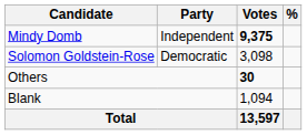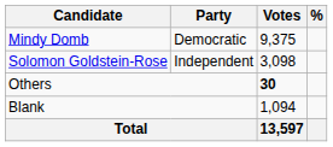 <table class="wikitable">
 <tr>
 <th>Candidate</th>
 <th>Party</th>
 <th>Votes</th>
 <th>%</th>
 </tr>
 <tr>
 <td><a href='#'>Mindy Domb</a></td>
-<td>Independent</td>
-<td><strong>9,375</strong></td>
+<td>Democratic</td>
+<td>9,375</td>
 <td></td>
 </tr>
 <tr>
 <td><a href='#'>Solomon Goldstein-Rose</a></td>
-<td>Democratic</td>
+<td>Independent</td>
 <td>3,098</td>
 <td></td>
 </tr>
 <tr>
 <td colspan = 2>Others</td>
 <td><strong>30</strong></td>
 <td></td>
 </tr>
 <tr>
 <td colspan = 2>Blank</td>
 <td>1,094</td>
 <td></td>
 </tr>
 <tr>
 <th colspan = 2>Total</th>
 <th>13,597</th>
 <th></th>
 </tr>
 </table>
